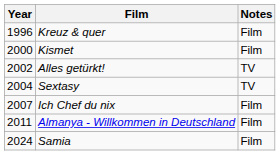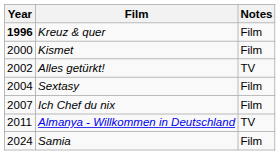 <table class="wikitable" style="font-size: 90%;">
 <tr>
 <th>Year</th>
 <th>Film</th>
 <th>Notes</th>
 </tr>
 <tr>
-<td>1996</td>
+<td><strong>1996</strong></td>
 <td><em>Kreuz & quer</em></td>
 <td>Film</td>
 </tr>
 <tr>
 <td>2000</td>
 <td><em>Kismet</em></td>
 <td>Film</td>
 </tr>
 <tr>
 <td>2002</td>
 <td><em>Alles getürkt!</em></td>
 <td>TV</td>
 </tr>
 <tr>
 <td>2004</td>
 <td><em>Sextasy</em></td>
-<td>TV</td>
+<td>Film</td>
 </tr>
 <tr>
 <td>2007</td>
 <td><em>Ich Chef du nix</em></td>
 <td>Film</td>
 </tr>
 <tr>
 <td>2011</td>
 <td><em><a href='#'>Almanya - Willkommen in Deutschland</a></em></td>
-<td>Film</td>
+<td>TV</td>
 </tr>
 <tr>
 <td>2024</td>
 <td><em>Samia</em></td>
 <td>Film</td>
 </tr>
 </table>
